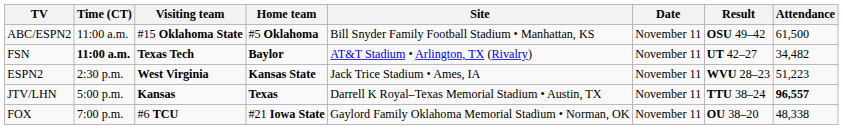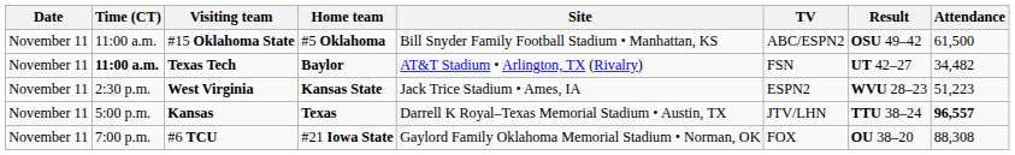 <table class="wikitable" style="font-size:95%;">
 <tr>
-<th>TV</th>
+<th>Date</th>
 <th>Time (CT)</th>
 <th>Visiting team</th>
 <th>Home team</th>
 <th>Site</th>
-<th>Date</th>
+<th>TV</th>
 <th>Result</th>
 <th>Attendance</th>
 </tr>
 <tr bgcolor=>
-<td>ABC/ESPN2</td>
+<td>November 11</td>
 <td>11:00 a.m.</td>
 <td>#15 <strong>Oklahoma State</strong></td>
 <td>#5 <strong>Oklahoma</strong></td>
 <td>Bill Snyder Family Football Stadium • Manhattan, KS</td>
-<td>November 11</td>
+<td>ABC/ESPN2</td>
 <td><strong>OSU</strong> 49–42</td>
 <td>61,500</td>
 </tr>
 <tr bgcolor=>
-<td>FSN</td>
+<td>November 11</td>
 <td><strong>11:00 a.m.</strong></td>
 <td><strong>Texas Tech</strong></td>
 <td><strong>Baylor</strong></td>
 <td><a href='#'>AT&T Stadium</a> • <a href='#'>Arlington, TX</a> (<a href='#'>Rivalry</a>)</td>
-<td>November 11</td>
+<td>FSN</td>
 <td><strong>UT</strong> 42–27</td>
 <td>34,482</td>
 </tr>
 <tr bgcolor=>
-<td>ESPN2</td>
+<td>November 11</td>
 <td>2:30 p.m.</td>
 <td><strong>West Virginia</strong></td>
 <td><strong>Kansas State</strong></td>
 <td>Jack Trice Stadium • Ames, IA</td>
-<td>November 11</td>
+<td>ESPN2</td>
 <td><strong>WVU</strong> 28–23</td>
 <td>51,223</td>
 </tr>
 <tr bgcolor=>
-<td>JTV/LHN</td>
+<td>November 11</td>
 <td>5:00 p.m.</td>
 <td><strong>Kansas</strong></td>
 <td><strong>Texas</strong></td>
 <td>Darrell K Royal–Texas Memorial Stadium • Austin, TX</td>
-<td>November 11</td>
+<td>JTV/LHN</td>
 <td><strong>TTU</strong> 38–24</td>
 <td><strong>96,557</strong></td>
 </tr>
 <tr bgcolor=>
-<td>FOX</td>
+<td>November 11</td>
 <td>7:00 p.m.</td>
 <td>#6 <strong>TCU</strong></td>
 <td>#21 <strong>Iowa State</strong></td>
 <td>Gaylord Family Oklahoma Memorial Stadium • Norman, OK</td>
-<td>November 11</td>
+<td>FOX</td>
 <td><strong>OU</strong> 38–20</td>
-<td>48,338</td>
+<td>88,308</td>
 </tr>
 </table>
